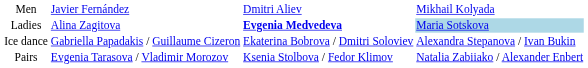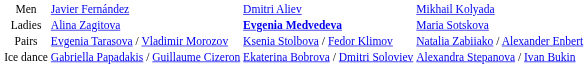 <table>
 <tr>
 <td style="text-align: center;">Men</td>
 <td>  <a href='#'>Javier Fernández</a></td>
 <td> <a href='#'>Dmitri Aliev</a></td>
 <td> <a href='#'>Mikhail Kolyada</a></td>
 </tr>
 <tr>
 <td style="text-align: center;">Ladies</td>
 <td> <a href='#'>Alina Zagitova</a></td>
 <td><strong> <a href='#'>Evgenia Medvedeva</a></strong></td>
-<td style="background: lightblue;"> <a href='#'>Maria Sotskova</a></td>
+<td> <a href='#'>Maria Sotskova</a></td>
+</tr>
+<tr>
+<td style="text-align: center;">Pairs</td>
+<td> <a href='#'>Evgenia Tarasova</a> / <a href='#'>Vladimir Morozov</a></td>
+<td> <a href='#'>Ksenia Stolbova</a> / <a href='#'>Fedor Klimov</a></td>
+<td> <a href='#'>Natalia Zabiiako</a> / <a href='#'>Alexander Enbert</a></td>
 </tr>
 <tr>
 <td style="text-align: center;">Ice dance</td>
 <td> <a href='#'>Gabriella Papadakis</a> / <a href='#'>Guillaume Cizeron</a></td>
 <td> <a href='#'>Ekaterina Bobrova</a> / <a href='#'>Dmitri Soloviev</a></td>
 <td> <a href='#'>Alexandra Stepanova</a> / <a href='#'>Ivan Bukin</a></td>
 </tr>
-<tr>
-<td style="text-align: center;">Pairs</td>
-<td> <a href='#'>Evgenia Tarasova</a> / <a href='#'>Vladimir Morozov</a></td>
-<td> <a href='#'>Ksenia Stolbova</a> / <a href='#'>Fedor Klimov</a></td>
-<td> <a href='#'>Natalia Zabiiako</a> / <a href='#'>Alexander Enbert</a></td>
-</tr>
 </table>
